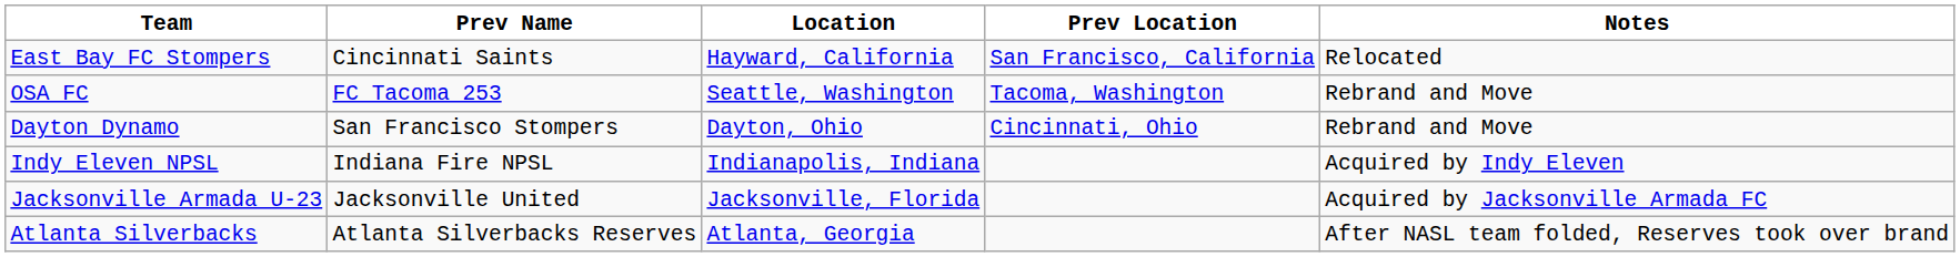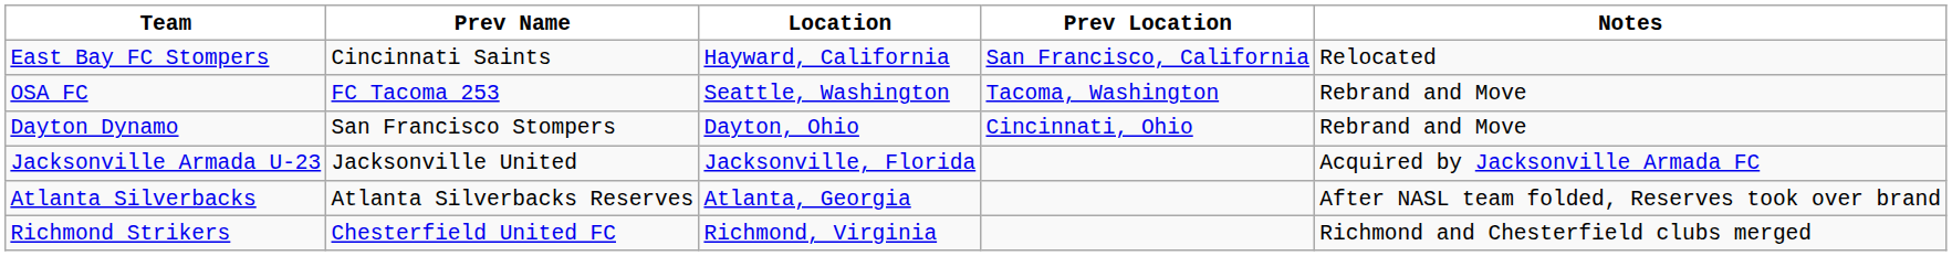 <table class="wikitable">
 <tr>
 <th style="background:white">Team</th>
 <th style="background:white">Prev Name</th>
 <th style="background:white">Location</th>
 <th style="background:white">Prev Location</th>
 <th style="background:white">Notes</th>
 </tr>
 <tr>
 <td><a href='#'>East Bay FC Stompers</a></td>
 <td>Cincinnati Saints</td>
 <td><a href='#'>Hayward, California</a></td>
 <td><a href='#'>San Francisco, California</a></td>
 <td>Relocated</td>
 </tr>
 <tr>
 <td><a href='#'>OSA FC</a></td>
 <td><a href='#'>FC Tacoma 253</a></td>
 <td><a href='#'>Seattle, Washington</a></td>
 <td><a href='#'>Tacoma, Washington</a></td>
 <td>Rebrand and Move</td>
 </tr>
 <tr>
 <td><a href='#'>Dayton Dynamo</a></td>
 <td>San Francisco Stompers</td>
 <td><a href='#'>Dayton, Ohio</a></td>
 <td><a href='#'>Cincinnati, Ohio</a></td>
 <td>Rebrand and Move</td>
 </tr>
 <tr>
-<td><a href='#'>Indy Eleven NPSL</a></td>
-<td>Indiana Fire NPSL</td>
-<td><a href='#'>Indianapolis, Indiana</a></td>
-<td></td>
-<td>Acquired by <a href='#'>Indy Eleven</a></td>
-</tr>
-<tr>
 <td><a href='#'>Jacksonville Armada U-23</a></td>
 <td>Jacksonville United</td>
 <td><a href='#'>Jacksonville, Florida</a></td>
 <td></td>
 <td>Acquired by <a href='#'>Jacksonville Armada FC</a></td>
 </tr>
 <tr>
 <td><a href='#'>Atlanta Silverbacks</a></td>
 <td>Atlanta Silverbacks Reserves</td>
 <td><a href='#'>Atlanta, Georgia</a></td>
 <td></td>
 <td>After NASL team folded, Reserves took over brand</td>
 </tr>
+<tr>
+<td><a href='#'>Richmond Strikers</a></td>
+<td><a href='#'>Chesterfield United FC</a></td>
+<td><a href='#'>Richmond, Virginia</a></td>
+<td></td>
+<td>Richmond and Chesterfield clubs merged</td>
+</tr>
 </table>
